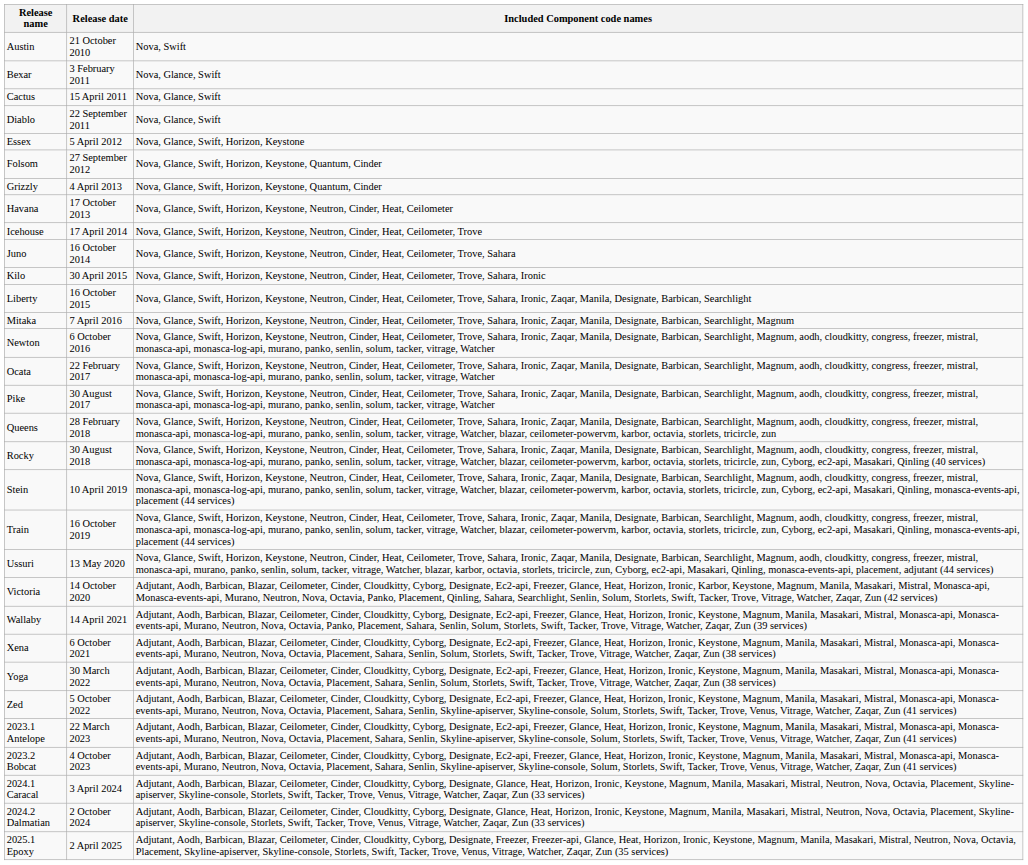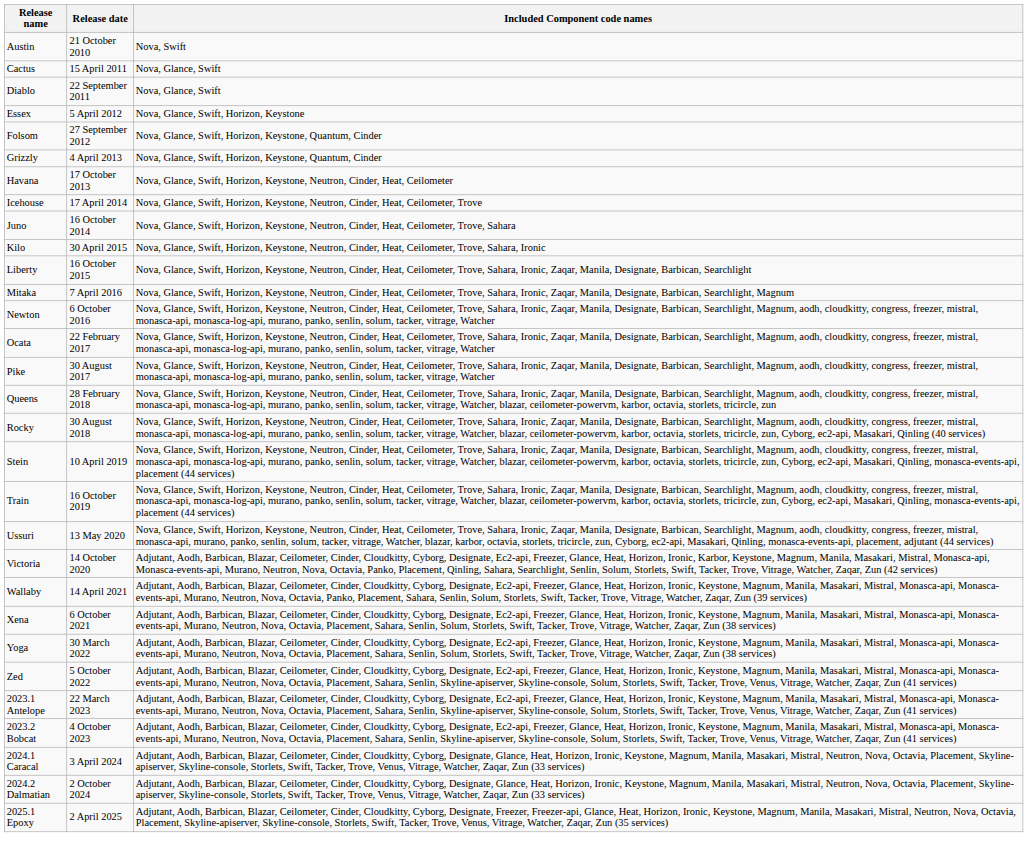 <table class="wikitable mw-collapsible">
 <tr>
 <th>Release name</th>
 <th>Release date</th>
 <th>Included Component code names</th>
 </tr>
 <tr>
 <td>Austin</td>
 <td>21 October 2010</td>
 <td>Nova, Swift</td>
-</tr>
-<tr>
-<td>Bexar</td>
-<td>3 February 2011</td>
-<td>Nova, Glance, Swift</td>
 </tr>
 <tr>
 <td>Cactus</td>
 <td>15 April 2011</td>
 <td>Nova, Glance, Swift</td>
 </tr>
 <tr>
 <td>Diablo</td>
 <td>22 September 2011</td>
 <td>Nova, Glance, Swift</td>
 </tr>
 <tr>
 <td>Essex</td>
 <td>5 April 2012</td>
 <td>Nova, Glance, Swift, Horizon, Keystone</td>
 </tr>
 <tr>
 <td>Folsom</td>
 <td>27 September 2012</td>
 <td>Nova, Glance, Swift, Horizon, Keystone, Quantum, Cinder</td>
 </tr>
 <tr>
 <td>Grizzly</td>
 <td>4 April 2013</td>
 <td>Nova, Glance, Swift, Horizon, Keystone, Quantum, Cinder</td>
 </tr>
 <tr>
 <td>Havana</td>
 <td>17 October 2013</td>
 <td>Nova, Glance, Swift, Horizon, Keystone, Neutron, Cinder, Heat, Ceilometer</td>
 </tr>
 <tr>
 <td>Icehouse</td>
 <td>17 April 2014</td>
 <td>Nova, Glance, Swift, Horizon, Keystone, Neutron, Cinder, Heat, Ceilometer, Trove</td>
 </tr>
 <tr>
 <td>Juno</td>
 <td>16 October 2014</td>
 <td>Nova, Glance, Swift, Horizon, Keystone, Neutron, Cinder, Heat, Ceilometer, Trove, Sahara</td>
 </tr>
 <tr>
 <td>Kilo</td>
 <td>30 April 2015</td>
 <td>Nova, Glance, Swift, Horizon, Keystone, Neutron, Cinder, Heat, Ceilometer, Trove, Sahara, Ironic</td>
 </tr>
 <tr>
 <td>Liberty</td>
 <td>16 October 2015</td>
 <td>Nova, Glance, Swift, Horizon, Keystone, Neutron, Cinder, Heat, Ceilometer, Trove, Sahara, Ironic, Zaqar, Manila, Designate, Barbican, Searchlight</td>
 </tr>
 <tr>
 <td>Mitaka</td>
 <td>7 April 2016</td>
 <td>Nova, Glance, Swift, Horizon, Keystone, Neutron, Cinder, Heat, Ceilometer, Trove, Sahara, Ironic, Zaqar, Manila, Designate, Barbican, Searchlight, Magnum</td>
 </tr>
 <tr>
 <td>Newton</td>
 <td>6 October 2016</td>
 <td>Nova, Glance, Swift, Horizon, Keystone, Neutron, Cinder, Heat, Ceilometer, Trove, Sahara, Ironic, Zaqar, Manila, Designate, Barbican, Searchlight, Magnum, aodh, cloudkitty, congress, freezer, mistral, monasca-api, monasca-log-api, murano, panko, senlin, solum, tacker, vitrage, Watcher</td>
 </tr>
 <tr>
 <td>Ocata</td>
 <td>22 February 2017</td>
 <td>Nova, Glance, Swift, Horizon, Keystone, Neutron, Cinder, Heat, Ceilometer, Trove, Sahara, Ironic, Zaqar, Manila, Designate, Barbican, Searchlight, Magnum, aodh, cloudkitty, congress, freezer, mistral, monasca-api, monasca-log-api, murano, panko, senlin, solum, tacker, vitrage, Watcher</td>
 </tr>
 <tr>
 <td>Pike</td>
 <td>30 August 2017</td>
 <td>Nova, Glance, Swift, Horizon, Keystone, Neutron, Cinder, Heat, Ceilometer, Trove, Sahara, Ironic, Zaqar, Manila, Designate, Barbican, Searchlight, Magnum, aodh, cloudkitty, congress, freezer, mistral, monasca-api, monasca-log-api, murano, panko, senlin, solum, tacker, vitrage, Watcher</td>
 </tr>
 <tr>
 <td>Queens</td>
 <td>28 February 2018</td>
 <td>Nova, Glance, Swift, Horizon, Keystone, Neutron, Cinder, Heat, Ceilometer, Trove, Sahara, Ironic, Zaqar, Manila, Designate, Barbican, Searchlight, Magnum, aodh, cloudkitty, congress, freezer, mistral, monasca-api, monasca-log-api, murano, panko, senlin, solum, tacker, vitrage, Watcher, blazar, ceilometer-powervm, karbor, octavia, storlets, tricircle, zun</td>
 </tr>
 <tr>
 <td>Rocky</td>
 <td>30 August 2018</td>
 <td>Nova, Glance, Swift, Horizon, Keystone, Neutron, Cinder, Heat, Ceilometer, Trove, Sahara, Ironic, Zaqar, Manila, Designate, Barbican, Searchlight, Magnum, aodh, cloudkitty, congress, freezer, mistral, monasca-api, monasca-log-api, murano, panko, senlin, solum, tacker, vitrage, Watcher, blazar, ceilometer-powervm, karbor, octavia, storlets, tricircle, zun, Cyborg, ec2-api, Masakari, Qinling (40 services)</td>
 </tr>
 <tr>
 <td>Stein</td>
 <td>10 April 2019</td>
 <td>Nova, Glance, Swift, Horizon, Keystone, Neutron, Cinder, Heat, Ceilometer, Trove, Sahara, Ironic, Zaqar, Manila, Designate, Barbican, Searchlight, Magnum, aodh, cloudkitty, congress, freezer, mistral, monasca-api, monasca-log-api, murano, panko, senlin, solum, tacker, vitrage, Watcher, blazar, ceilometer-powervm, karbor, octavia, storlets, tricircle, zun, Cyborg, ec2-api, Masakari, Qinling, monasca-events-api, placement (44 services)</td>
 </tr>
 <tr>
 <td>Train</td>
 <td>16 October 2019</td>
 <td>Nova, Glance, Swift, Horizon, Keystone, Neutron, Cinder, Heat, Ceilometer, Trove, Sahara, Ironic, Zaqar, Manila, Designate, Barbican, Searchlight, Magnum, aodh, cloudkitty, congress, freezer, mistral, monasca-api, monasca-log-api, murano, panko, senlin, solum, tacker, vitrage, Watcher, blazar, ceilometer-powervm, karbor, octavia, storlets, tricircle, zun, Cyborg, ec2-api, Masakari, Qinling, monasca-events-api, placement (44 services)</td>
 </tr>
 <tr>
 <td>Ussuri</td>
 <td>13 May 2020</td>
 <td>Nova, Glance, Swift, Horizon, Keystone, Neutron, Cinder, Heat, Ceilometer, Trove, Sahara, Ironic, Zaqar, Manila, Designate, Barbican, Searchlight, Magnum, aodh, cloudkitty, congress, freezer, mistral, monasca-api, murano, panko, senlin, solum, tacker, vitrage, Watcher, blazar, karbor, octavia, storlets, tricircle, zun, Cyborg, ec2-api, Masakari, Qinling, monasca-events-api, placement, adjutant (44 services)</td>
 </tr>
 <tr>
 <td>Victoria</td>
 <td>14 October 2020</td>
 <td>Adjutant, Aodh, Barbican, Blazar, Ceilometer, Cinder, Cloudkitty, Cyborg, Designate, Ec2-api, Freezer, Glance, Heat, Horizon, Ironic, Karbor, Keystone, Magnum, Manila, Masakari, Mistral, Monasca-api, Monasca-events-api, Murano, Neutron, Nova, Octavia, Panko, Placement, Qinling, Sahara, Searchlight, Senlin, Solum, Storlets, Swift, Tacker, Trove, Vitrage, Watcher, Zaqar, Zun (42 services)</td>
 </tr>
 <tr>
 <td>Wallaby</td>
 <td>14 April 2021</td>
 <td>Adjutant, Aodh, Barbican, Blazar, Ceilometer, Cinder, Cloudkitty, Cyborg, Designate, Ec2-api, Freezer, Glance, Heat, Horizon, Ironic, Keystone, Magnum, Manila, Masakari, Mistral, Monasca-api, Monasca-events-api, Murano, Neutron, Nova, Octavia, Panko, Placement, Sahara, Senlin, Solum, Storlets, Swift, Tacker, Trove, Vitrage, Watcher, Zaqar, Zun (39 services)</td>
 </tr>
 <tr>
 <td>Xena</td>
 <td>6 October 2021</td>
 <td>Adjutant, Aodh, Barbican, Blazar, Ceilometer, Cinder, Cloudkitty, Cyborg, Designate, Ec2-api, Freezer, Glance, Heat, Horizon, Ironic, Keystone, Magnum, Manila, Masakari, Mistral, Monasca-api, Monasca-events-api, Murano, Neutron, Nova, Octavia, Placement, Sahara, Senlin, Solum, Storlets, Swift, Tacker, Trove, Vitrage, Watcher, Zaqar, Zun (38 services)</td>
 </tr>
 <tr>
 <td>Yoga</td>
 <td>30 March 2022</td>
 <td>Adjutant, Aodh, Barbican, Blazar, Ceilometer, Cinder, Cloudkitty, Cyborg, Designate, Ec2-api, Freezer, Glance, Heat, Horizon, Ironic, Keystone, Magnum, Manila, Masakari, Mistral, Monasca-api, Monasca-events-api, Murano, Neutron, Nova, Octavia, Placement, Sahara, Senlin, Solum, Storlets, Swift, Tacker, Trove, Vitrage, Watcher, Zaqar, Zun (38 services)</td>
 </tr>
 <tr>
 <td>Zed</td>
 <td>5 October 2022</td>
 <td>Adjutant, Aodh, Barbican, Blazar, Ceilometer, Cinder, Cloudkitty, Cyborg, Designate, Ec2-api, Freezer, Glance, Heat, Horizon, Ironic, Keystone, Magnum, Manila, Masakari, Mistral, Monasca-api, Monasca-events-api, Murano, Neutron, Nova, Octavia, Placement, Sahara, Senlin, Skyline-apiserver, Skyline-console, Solum, Storlets, Swift, Tacker, Trove, Venus, Vitrage, Watcher, Zaqar, Zun (41 services)</td>
 </tr>
 <tr>
 <td>2023.1 Antelope</td>
 <td>22 March 2023</td>
 <td>Adjutant, Aodh, Barbican, Blazar, Ceilometer, Cinder, Cloudkitty, Cyborg, Designate, Ec2-api, Freezer, Glance, Heat, Horizon, Ironic, Keystone, Magnum, Manila, Masakari, Mistral, Monasca-api, Monasca-events-api, Murano, Neutron, Nova, Octavia, Placement, Sahara, Senlin, Skyline-apiserver, Skyline-console, Solum, Storlets, Swift, Tacker, Trove, Venus, Vitrage, Watcher, Zaqar, Zun (41 services)</td>
 </tr>
 <tr>
 <td>2023.2 Bobcat</td>
 <td>4 October 2023</td>
 <td>Adjutant, Aodh, Barbican, Blazar, Ceilometer, Cinder, Cloudkitty, Cyborg, Designate, Ec2-api, Freezer, Glance, Heat, Horizon, Ironic, Keystone, Magnum, Manila, Masakari, Mistral, Monasca-api, Monasca-events-api, Murano, Neutron, Nova, Octavia, Placement, Sahara, Senlin, Skyline-apiserver, Skyline-console, Solum, Storlets, Swift, Tacker, Trove, Venus, Vitrage, Watcher, Zaqar, Zun (41 services)</td>
 </tr>
 <tr>
 <td>2024.1 Caracal</td>
 <td>3 April 2024</td>
 <td>Adjutant, Aodh, Barbican, Blazar, Ceilometer, Cinder, Cloudkitty, Cyborg, Designate, Glance, Heat, Horizon, Ironic, Keystone, Magnum, Manila, Masakari, Mistral, Neutron, Nova, Octavia, Placement, Skyline-apiserver, Skyline-console, Storlets, Swift, Tacker, Trove, Venus, Vitrage, Watcher, Zaqar, Zun (33 services)</td>
 </tr>
 <tr>
 <td>2024.2 Dalmatian</td>
 <td>2 October 2024</td>
 <td>Adjutant, Aodh, Barbican, Blazar, Ceilometer, Cinder, Cloudkitty, Cyborg, Designate, Glance, Heat, Horizon, Ironic, Keystone, Magnum, Manila, Masakari, Mistral, Neutron, Nova, Octavia, Placement, Skyline-apiserver, Skyline-console, Storlets, Swift, Tacker, Trove, Venus, Vitrage, Watcher, Zaqar, Zun (33 services)</td>
 </tr>
 <tr>
 <td>2025.1 Epoxy</td>
 <td>2 April 2025</td>
 <td>Adjutant, Aodh, Barbican, Blazar, Ceilometer, Cinder, Cloudkitty, Cyborg, Designate, Freezer, Freezer-api, Glance, Heat, Horizon, Ironic, Keystone, Magnum, Manila, Masakari, Mistral, Neutron, Nova, Octavia, Placement, Skyline-apiserver, Skyline-console, Storlets, Swift, Tacker, Trove, Venus, Vitrage, Watcher, Zaqar, Zun (35 services)</td>
 </tr>
 </table>
